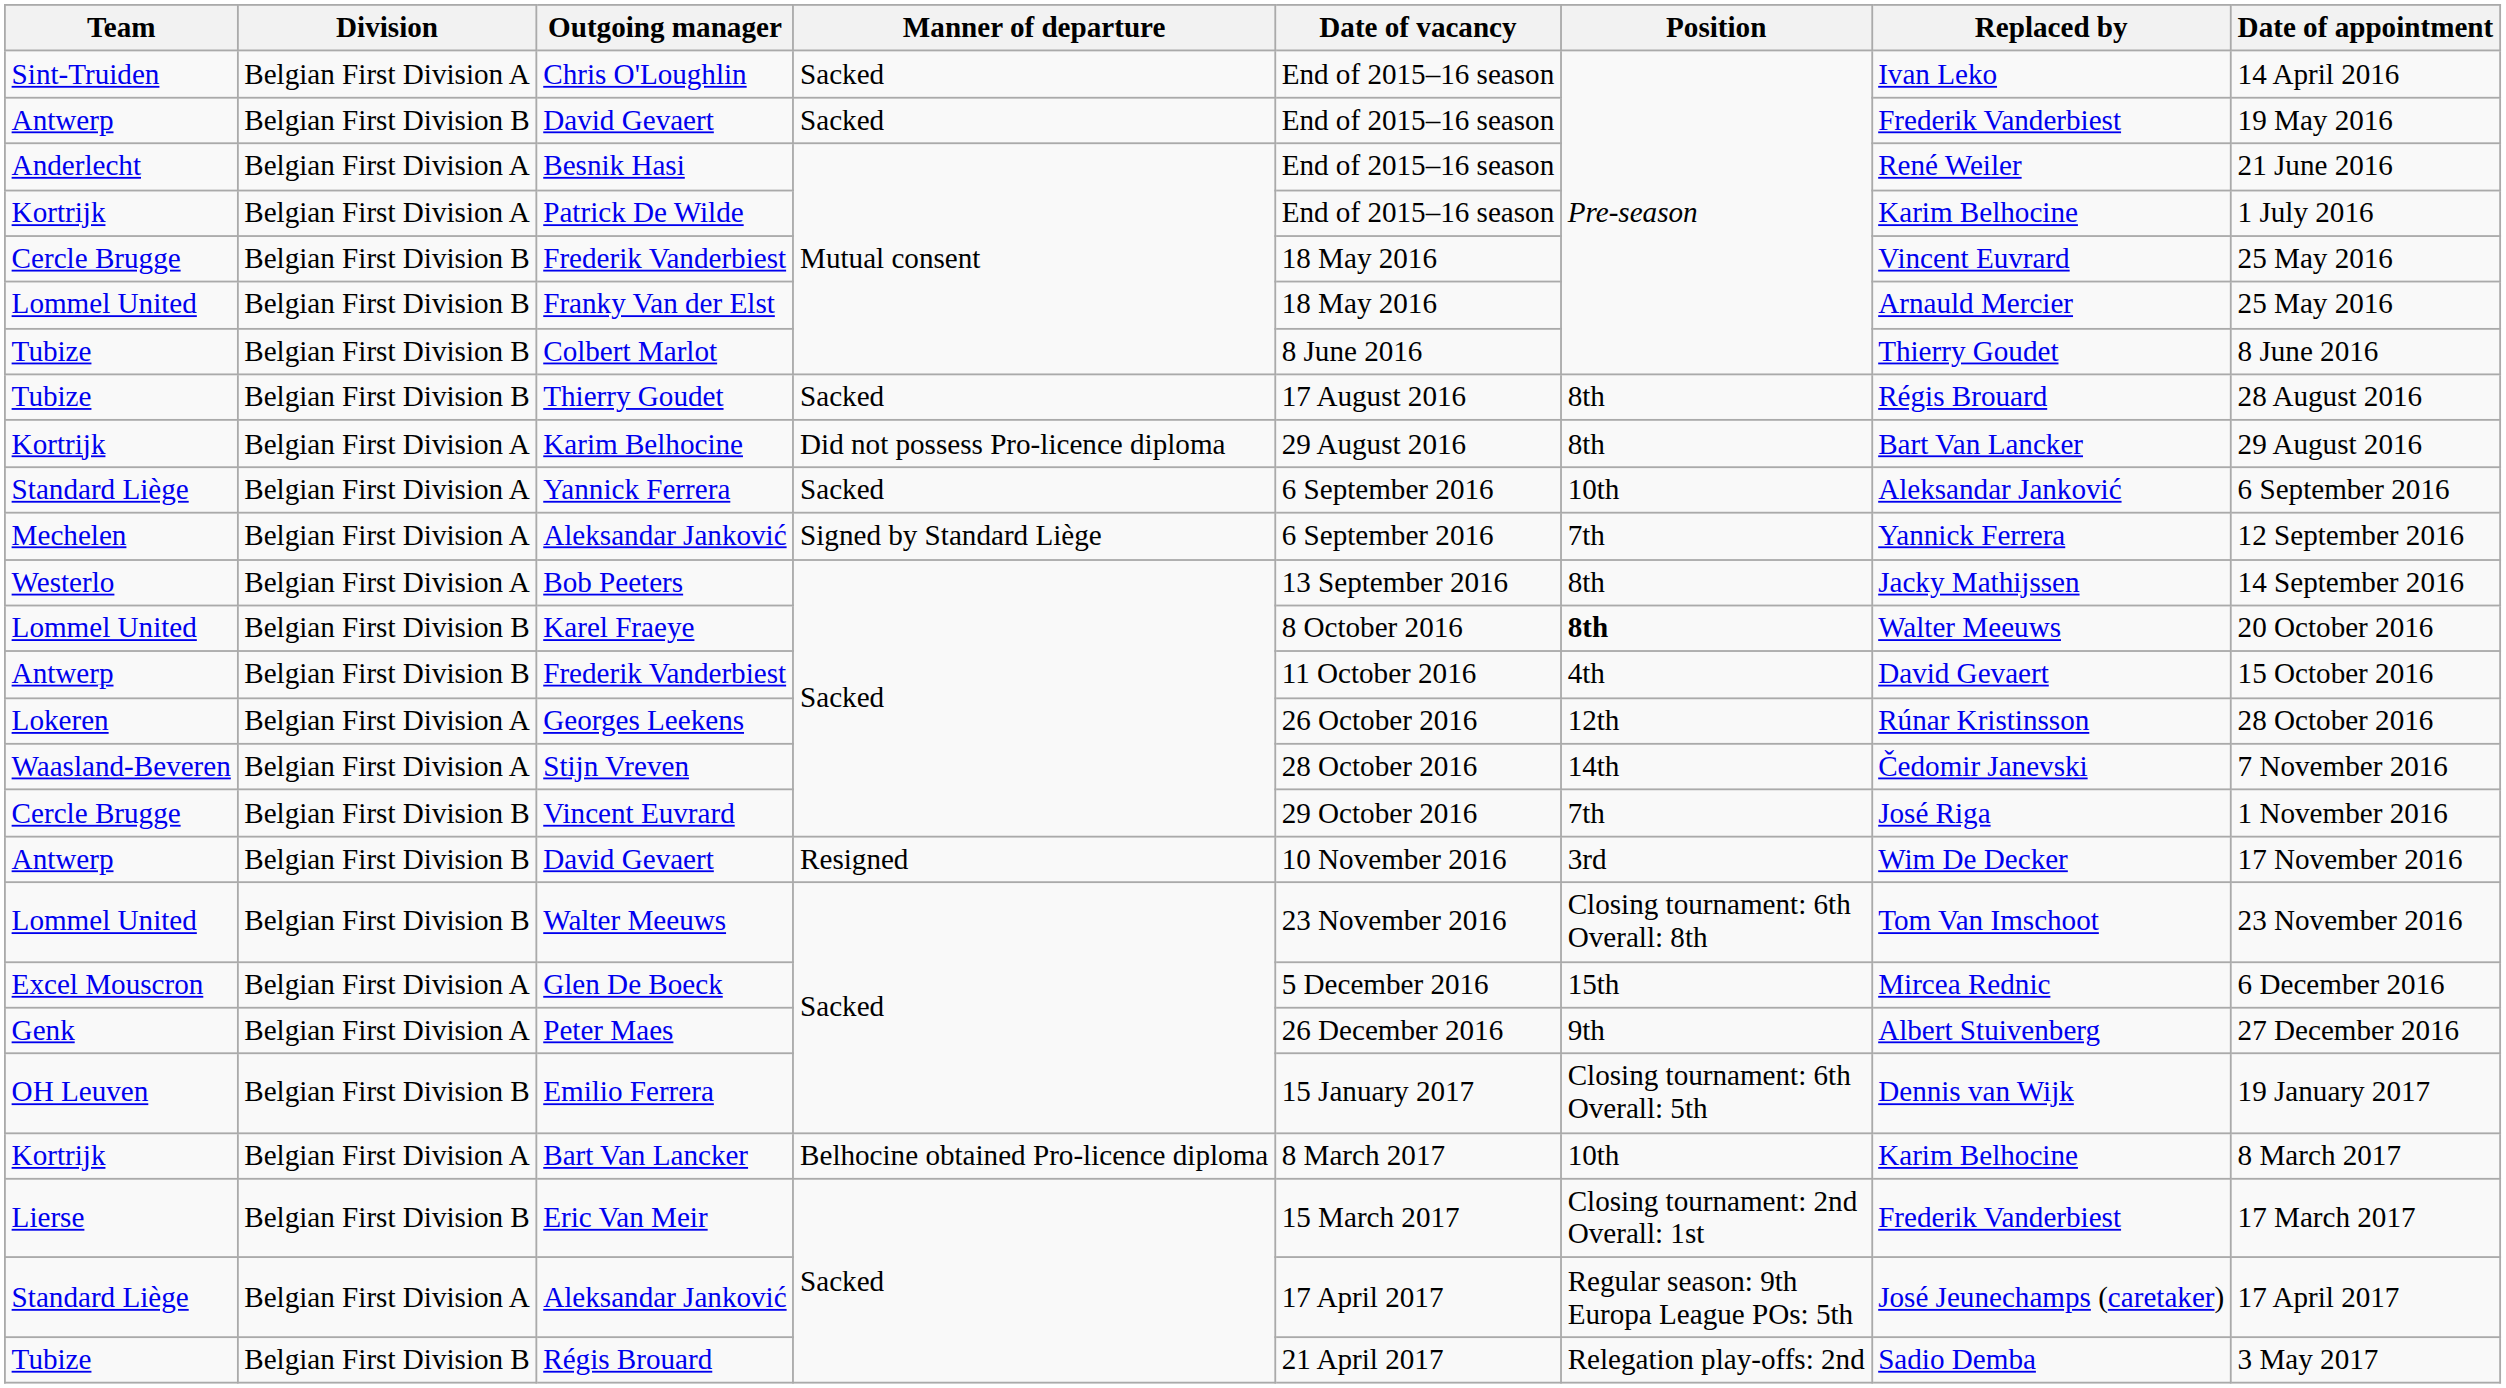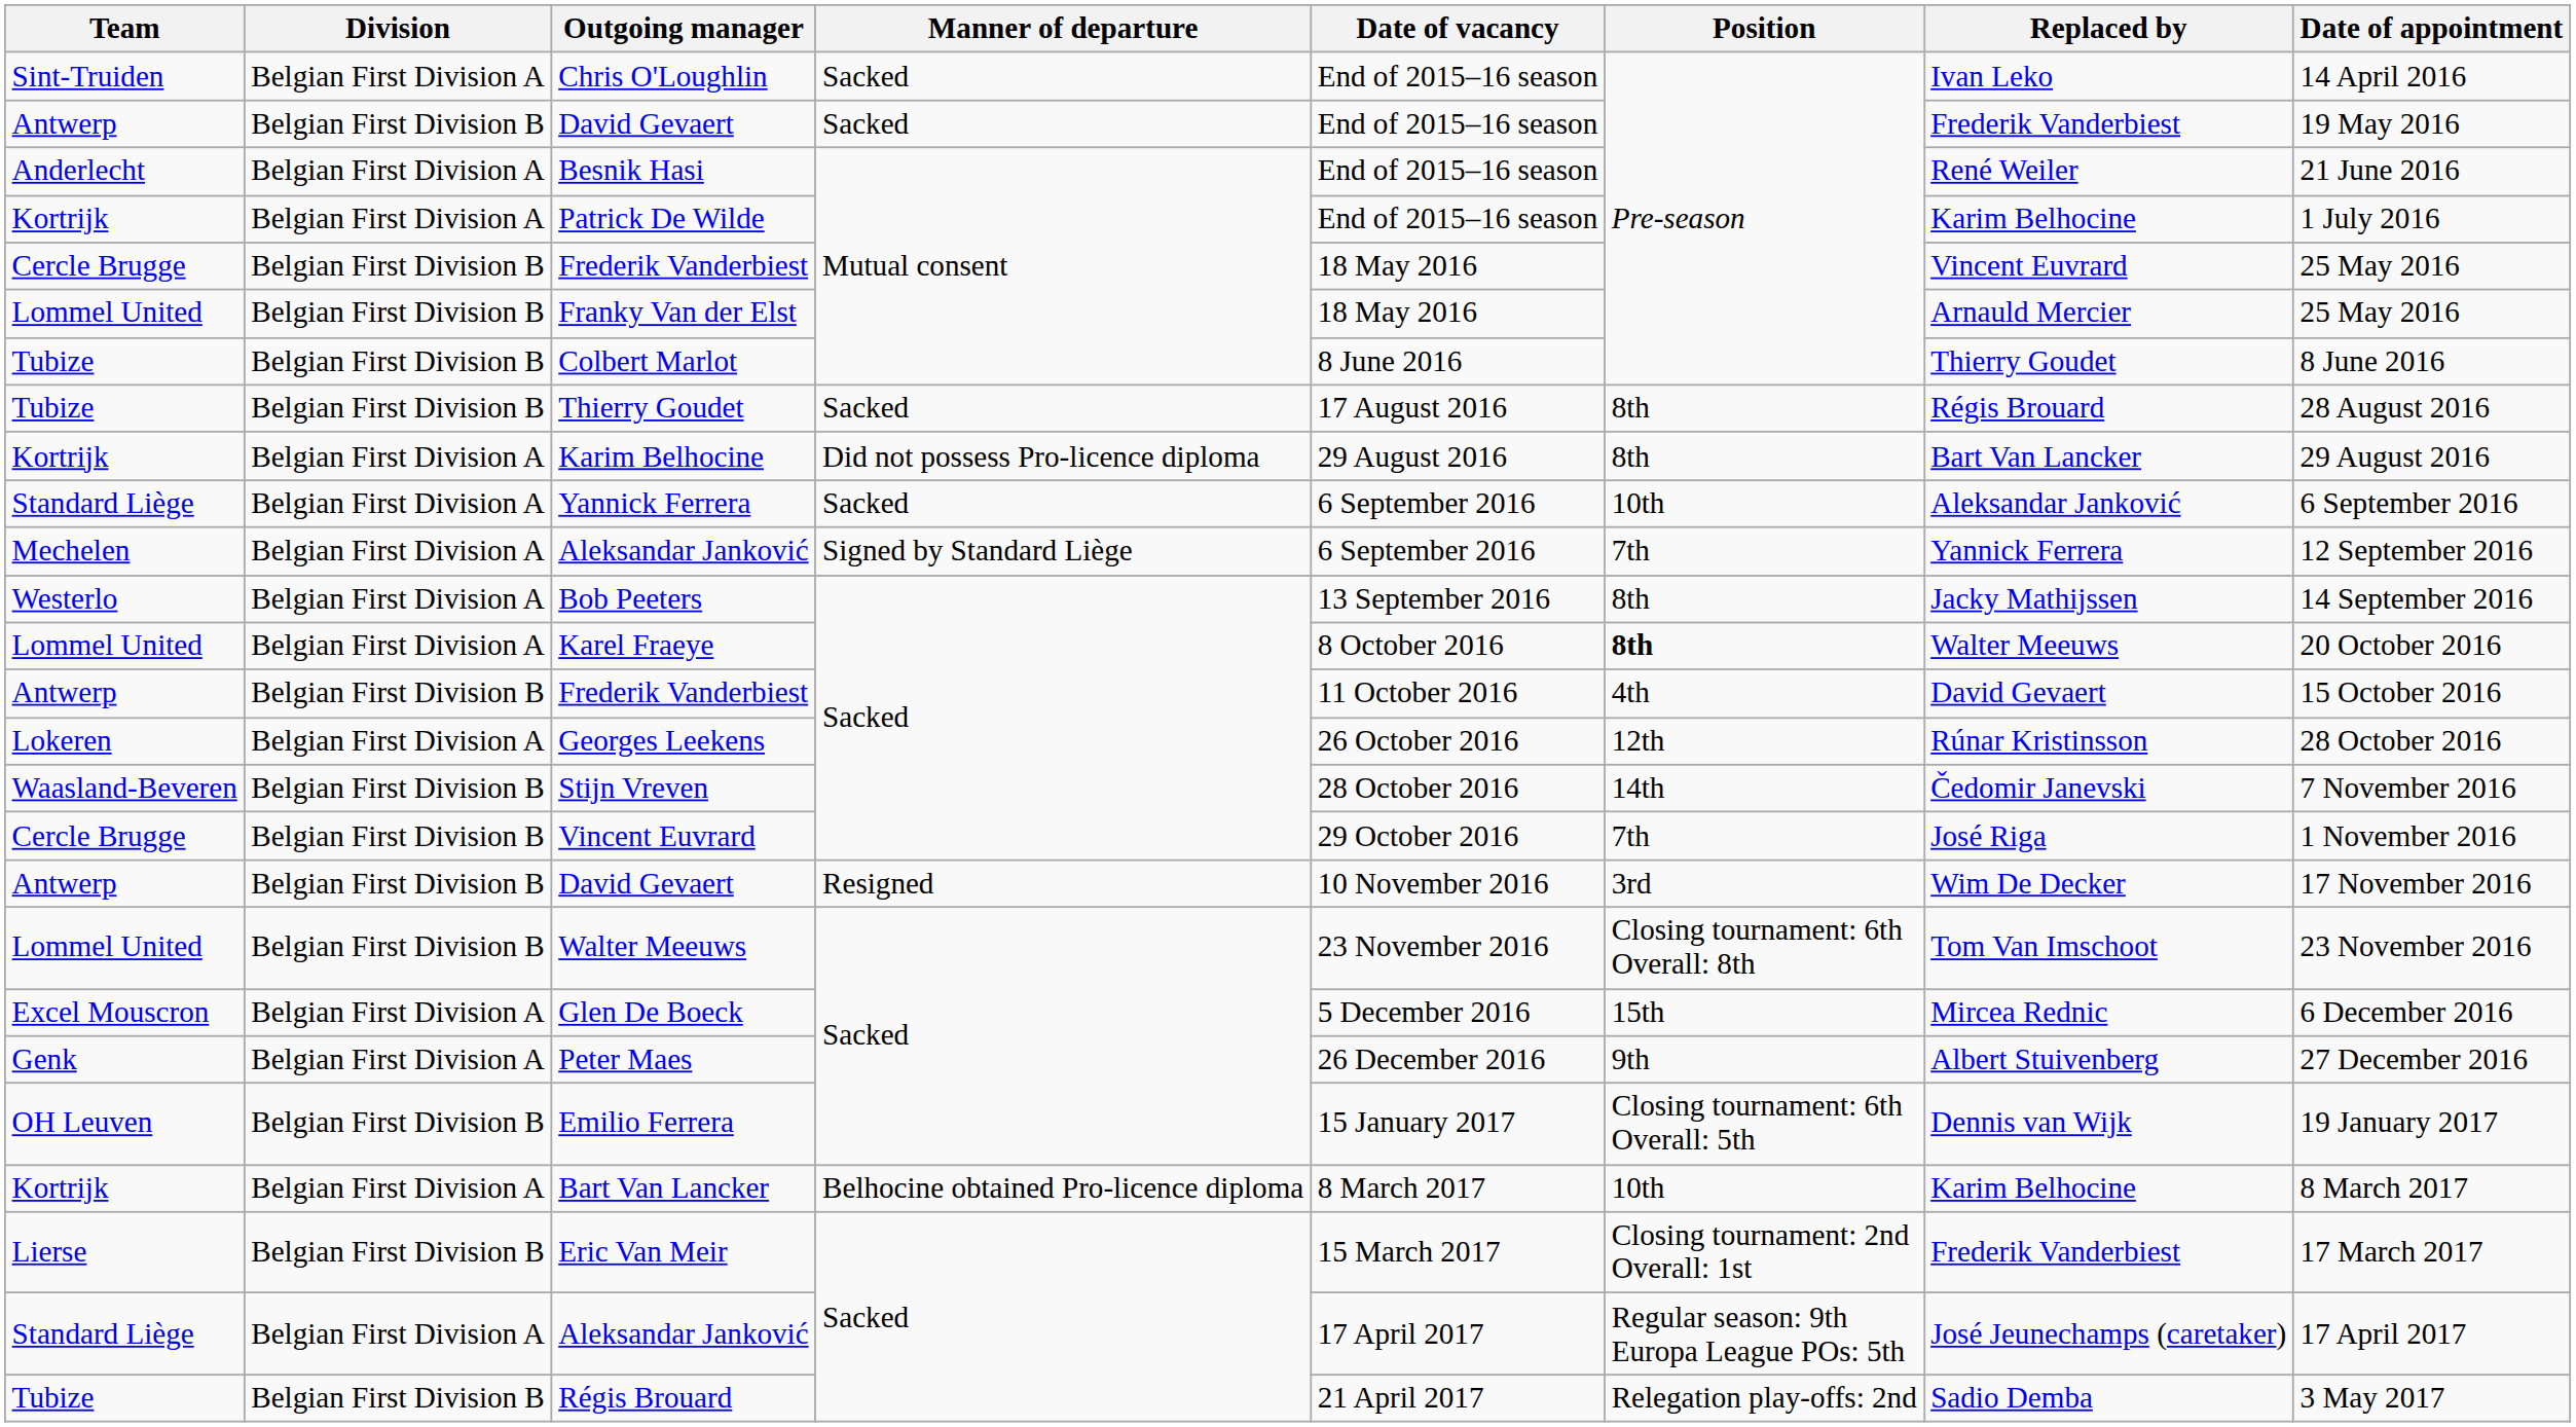 <table class="wikitable">
 <tr>
 <th>Team</th>
 <th>Division</th>
 <th>Outgoing manager</th>
 <th>Manner of departure</th>
 <th>Date of vacancy</th>
 <th>Position</th>
 <th>Replaced by</th>
 <th>Date of appointment</th>
 </tr>
 <tr>
 <td><a href='#'>Sint-Truiden</a></td>
 <td>Belgian First Division A</td>
 <td> <a href='#'>Chris O'Loughlin</a></td>
 <td>Sacked</td>
 <td>End of 2015–16 season</td>
 <td rowspan=7><em>Pre-season</em></td>
 <td> <a href='#'>Ivan Leko</a></td>
 <td>14 April 2016</td>
 </tr>
 <tr>
 <td><a href='#'>Antwerp</a></td>
 <td>Belgian First Division B</td>
 <td> <a href='#'>David Gevaert</a></td>
 <td>Sacked</td>
 <td>End of 2015–16 season</td>
 <td> <a href='#'>Frederik Vanderbiest</a></td>
 <td>19 May 2016</td>
 </tr>
 <tr>
 <td><a href='#'>Anderlecht</a></td>
 <td>Belgian First Division A</td>
 <td> <a href='#'>Besnik Hasi</a></td>
 <td rowspan=5>Mutual consent</td>
 <td>End of 2015–16 season</td>
 <td> <a href='#'>René Weiler</a></td>
 <td>21 June 2016</td>
 </tr>
 <tr>
 <td><a href='#'>Kortrijk</a></td>
 <td>Belgian First Division A</td>
 <td> <a href='#'>Patrick De Wilde</a></td>
 <td>End of 2015–16 season</td>
 <td> <a href='#'>Karim Belhocine</a></td>
 <td>1 July 2016</td>
 </tr>
 <tr>
 <td><a href='#'>Cercle Brugge</a></td>
 <td>Belgian First Division B</td>
 <td> <a href='#'>Frederik Vanderbiest</a></td>
 <td>18 May 2016</td>
 <td> <a href='#'>Vincent Euvrard</a></td>
 <td>25 May 2016</td>
 </tr>
 <tr>
 <td><a href='#'>Lommel United</a></td>
 <td>Belgian First Division B</td>
 <td> <a href='#'>Franky Van der Elst</a></td>
 <td>18 May 2016</td>
 <td> <a href='#'>Arnauld Mercier</a></td>
 <td>25 May 2016</td>
 </tr>
 <tr>
 <td><a href='#'>Tubize</a></td>
 <td>Belgian First Division B</td>
 <td> <a href='#'>Colbert Marlot</a></td>
 <td>8 June 2016</td>
 <td> <a href='#'>Thierry Goudet</a></td>
 <td>8 June 2016</td>
 </tr>
 <tr>
 <td><a href='#'>Tubize</a></td>
 <td>Belgian First Division B</td>
 <td> <a href='#'>Thierry Goudet</a></td>
 <td>Sacked</td>
 <td>17 August 2016</td>
 <td>8th</td>
 <td> <a href='#'>Régis Brouard</a></td>
 <td>28 August 2016</td>
 </tr>
 <tr>
 <td><a href='#'>Kortrijk</a></td>
 <td>Belgian First Division A</td>
 <td> <a href='#'>Karim Belhocine</a></td>
 <td>Did not possess Pro-licence diploma</td>
 <td>29 August 2016</td>
 <td>8th</td>
 <td> <a href='#'>Bart Van Lancker</a></td>
 <td>29 August 2016</td>
 </tr>
 <tr>
 <td><a href='#'>Standard Liège</a></td>
 <td>Belgian First Division A</td>
 <td> <a href='#'>Yannick Ferrera</a></td>
 <td>Sacked</td>
 <td>6 September 2016</td>
 <td>10th</td>
 <td> <a href='#'>Aleksandar Janković</a></td>
 <td>6 September 2016</td>
 </tr>
 <tr>
 <td><a href='#'>Mechelen</a></td>
 <td>Belgian First Division A</td>
 <td> <a href='#'>Aleksandar Janković</a></td>
 <td>Signed by Standard Liège</td>
 <td>6 September 2016</td>
 <td>7th</td>
 <td> <a href='#'>Yannick Ferrera</a></td>
 <td>12 September 2016</td>
 </tr>
 <tr>
 <td><a href='#'>Westerlo</a></td>
 <td>Belgian First Division A</td>
 <td> <a href='#'>Bob Peeters</a></td>
 <td rowspan=6>Sacked</td>
 <td>13 September 2016</td>
 <td>8th</td>
 <td> <a href='#'>Jacky Mathijssen</a></td>
 <td>14 September 2016</td>
 </tr>
 <tr>
 <td><a href='#'>Lommel United</a></td>
-<td>Belgian First Division B</td>
+<td>Belgian First Division A</td>
 <td> <a href='#'>Karel Fraeye</a></td>
 <td>8 October 2016</td>
 <td><strong>8th</strong></td>
 <td> <a href='#'>Walter Meeuws</a></td>
 <td>20 October 2016</td>
 </tr>
 <tr>
 <td><a href='#'>Antwerp</a></td>
 <td>Belgian First Division B</td>
 <td> <a href='#'>Frederik Vanderbiest</a></td>
 <td>11 October 2016</td>
 <td>4th</td>
 <td> <a href='#'>David Gevaert</a></td>
 <td>15 October 2016</td>
 </tr>
 <tr>
 <td><a href='#'>Lokeren</a></td>
 <td>Belgian First Division A</td>
 <td> <a href='#'>Georges Leekens</a></td>
 <td>26 October 2016</td>
 <td>12th</td>
 <td> <a href='#'>Rúnar Kristinsson</a></td>
 <td>28 October 2016</td>
 </tr>
 <tr>
 <td><a href='#'>Waasland-Beveren</a></td>
-<td>Belgian First Division A</td>
+<td>Belgian First Division B</td>
 <td> <a href='#'>Stijn Vreven</a></td>
 <td>28 October 2016</td>
 <td>14th</td>
 <td> <a href='#'>Čedomir Janevski</a></td>
 <td>7 November 2016</td>
 </tr>
 <tr>
 <td><a href='#'>Cercle Brugge</a></td>
 <td>Belgian First Division B</td>
 <td> <a href='#'>Vincent Euvrard</a></td>
 <td>29 October 2016</td>
 <td>7th</td>
 <td> <a href='#'>José Riga</a></td>
 <td>1 November 2016</td>
 </tr>
 <tr>
 <td><a href='#'>Antwerp</a></td>
 <td>Belgian First Division B</td>
 <td> <a href='#'>David Gevaert</a></td>
 <td>Resigned</td>
 <td>10 November 2016</td>
 <td>3rd</td>
 <td> <a href='#'>Wim De Decker</a></td>
 <td>17 November 2016</td>
 </tr>
 <tr>
 <td><a href='#'>Lommel United</a></td>
 <td>Belgian First Division B</td>
 <td> <a href='#'>Walter Meeuws</a></td>
 <td rowspan=4>Sacked</td>
 <td>23 November 2016</td>
 <td>Closing tournament: 6th<br>Overall: 8th</td>
 <td> <a href='#'>Tom Van Imschoot</a></td>
 <td>23 November 2016</td>
 </tr>
 <tr>
 <td><a href='#'>Excel Mouscron</a></td>
 <td>Belgian First Division A</td>
 <td> <a href='#'>Glen De Boeck</a></td>
 <td>5 December 2016</td>
 <td>15th</td>
 <td> <a href='#'>Mircea Rednic</a></td>
 <td>6 December 2016</td>
 </tr>
 <tr>
 <td><a href='#'>Genk</a></td>
 <td>Belgian First Division A</td>
 <td> <a href='#'>Peter Maes</a></td>
 <td>26 December 2016</td>
 <td>9th</td>
 <td> <a href='#'>Albert Stuivenberg</a></td>
 <td>27 December 2016</td>
 </tr>
 <tr>
 <td><a href='#'>OH Leuven</a></td>
 <td>Belgian First Division B</td>
 <td> <a href='#'>Emilio Ferrera</a></td>
 <td>15 January 2017</td>
 <td>Closing tournament: 6th<br>Overall: 5th</td>
 <td> <a href='#'>Dennis van Wijk</a></td>
 <td>19 January 2017</td>
 </tr>
 <tr>
 <td><a href='#'>Kortrijk</a></td>
 <td>Belgian First Division A</td>
 <td> <a href='#'>Bart Van Lancker</a></td>
 <td>Belhocine obtained Pro-licence diploma</td>
 <td>8 March 2017</td>
 <td>10th</td>
 <td> <a href='#'>Karim Belhocine</a></td>
 <td>8 March 2017</td>
 </tr>
 <tr>
 <td><a href='#'>Lierse</a></td>
 <td>Belgian First Division B</td>
 <td> <a href='#'>Eric Van Meir</a></td>
 <td rowspan=3>Sacked</td>
 <td>15 March 2017</td>
 <td>Closing tournament: 2nd<br>Overall: 1st</td>
 <td> <a href='#'>Frederik Vanderbiest</a></td>
 <td>17 March 2017</td>
 </tr>
 <tr>
 <td><a href='#'>Standard Liège</a></td>
 <td>Belgian First Division A</td>
 <td> <a href='#'>Aleksandar Janković</a></td>
 <td>17 April 2017</td>
 <td>Regular season: 9th<br>Europa League POs: 5th</td>
 <td> <a href='#'>José Jeunechamps</a> (<a href='#'>caretaker</a>)</td>
 <td>17 April 2017</td>
 </tr>
 <tr>
 <td><a href='#'>Tubize</a></td>
 <td>Belgian First Division B</td>
 <td> <a href='#'>Régis Brouard</a></td>
 <td>21 April 2017</td>
 <td>Relegation play-offs: 2nd</td>
 <td> <a href='#'>Sadio Demba</a></td>
 <td>3 May 2017</td>
 </tr>
 </table>
